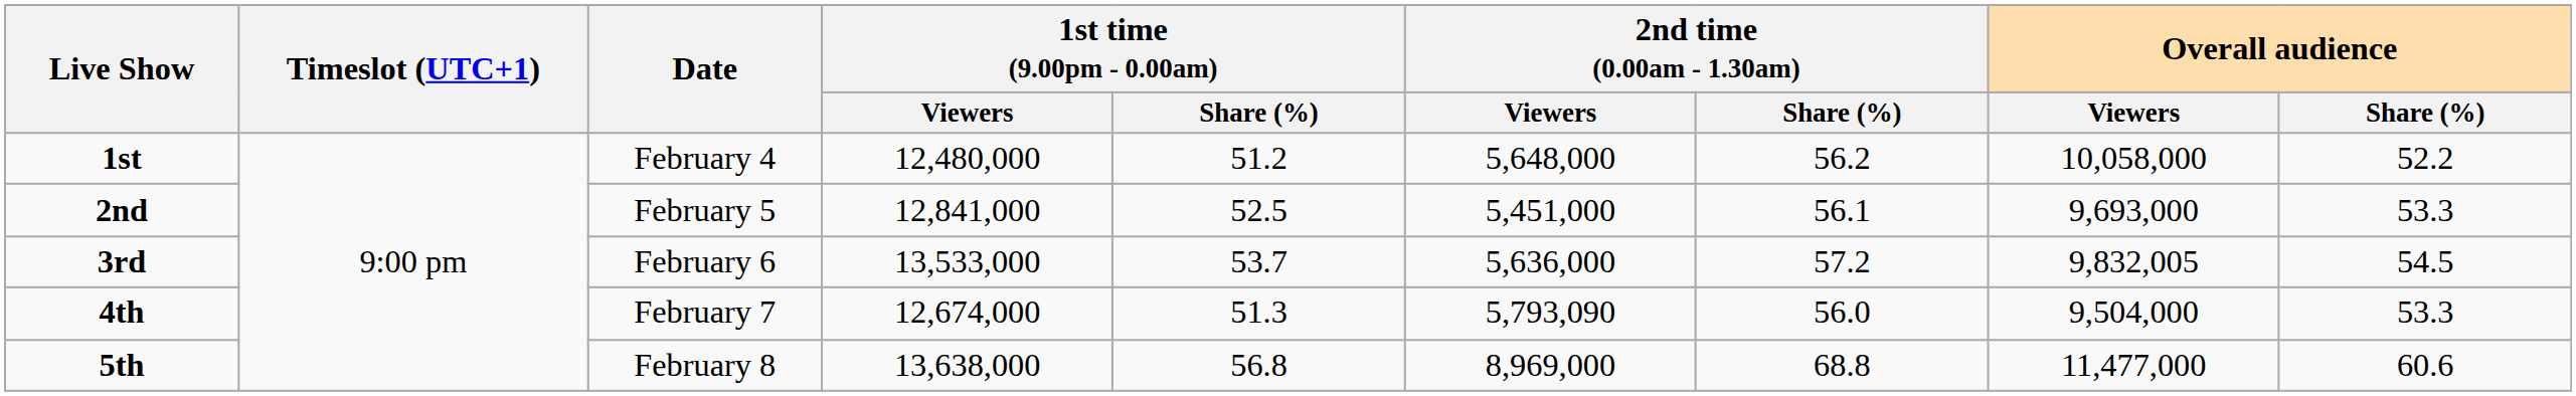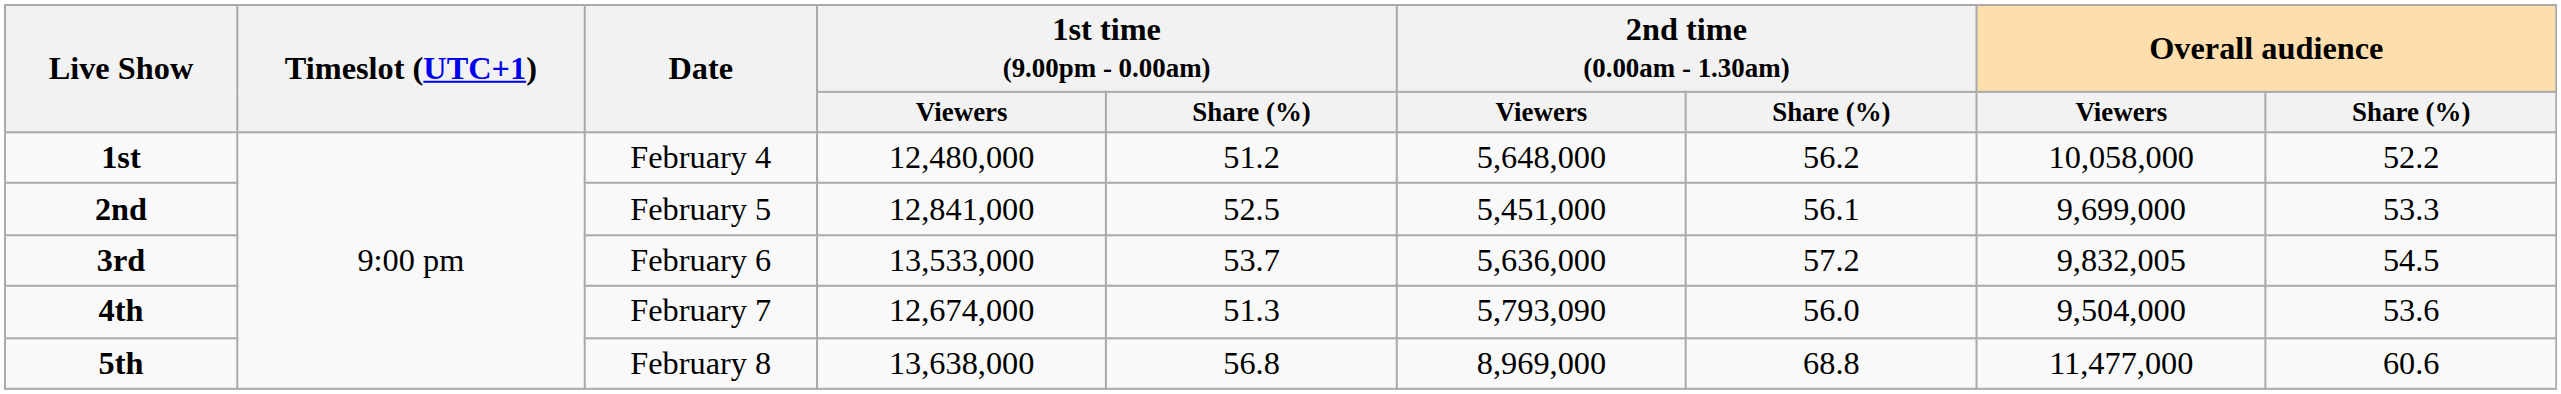 <table class="wikitable plainrowheaders" style="text-align:center; width:100%;">
 <tr>
 <th scope="col" style="width:8%;" rowspan="2">Live Show</th>
 <th scope="col" style="width:12%;" rowspan="2">Timeslot (<strong><a href='#'>UTC+1</a></strong>)</th>
 <th scope="col" style="width:8%;" rowspan="2">Date</th>
 <th scope="col" colspan=2>1st time <br> <small>(9.00pm - 0.00am)</small></th>
 <th scope="col" colspan=2>2nd time <br> <small>(0.00am - 1.30am)</small></th>
 <th scope="col" style="width:8%; background:#ffdead;" colspan=2>Overall audience</th>
 </tr>
 <tr>
 <th scope="col" span style="width:10%; font-size:smaller; line-height:100%;">Viewers</th>
 <th scope="col" span style="width:10%; font-size:smaller; line-height:100%;">Share (%)</th>
 <th scope="col" span style="width:10%; font-size:smaller; line-height:100%;">Viewers</th>
 <th scope="col" span style="width:10%; font-size:smaller; line-height:100%;">Share (%)</th>
 <th scope="col" span style="width:10%; font-size:smaller; line-height:100%;">Viewers</th>
 <th scope="col" span style="width:10%; font-size:smaller; line-height:100%;">Share (%)</th>
 </tr>
 <tr>
 <th style="background:#F9F9F9;text-align:center">1st</th>
 <td rowspan="8" style="text-align:center;">9:00 pm</td>
 <td>February 4</td>
 <td>12,480,000</td>
 <td>51.2</td>
 <td>5,648,000</td>
 <td>56.2</td>
 <td>10,058,000</td>
 <td>52.2</td>
 </tr>
 <tr>
 <th style="background:#F9F9F9;text-align:center">2nd</th>
 <td>February 5</td>
 <td>12,841,000</td>
 <td>52.5</td>
 <td>5,451,000</td>
 <td>56.1</td>
-<td>9,693,000</td>
+<td>9,699,000</td>
 <td>53.3</td>
 </tr>
 <tr>
 <th style="background:#F9F9F9;text-align:center">3rd</th>
 <td>February 6</td>
 <td>13,533,000</td>
 <td>53.7</td>
 <td>5,636,000</td>
 <td>57.2</td>
 <td>9,832,005</td>
 <td>54.5</td>
 </tr>
 <tr>
 <th style="background:#F9F9F9;text-align:center">4th</th>
 <td>February 7</td>
 <td>12,674,000</td>
 <td>51.3</td>
 <td>5,793,090</td>
 <td>56.0</td>
 <td>9,504,000</td>
-<td>53.3</td>
+<td>53.6</td>
 </tr>
 <tr>
 <th style="background:#F9F9F9;text-align:center">5th</th>
 <td>February 8</td>
 <td>13,638,000</td>
 <td>56.8</td>
 <td>8,969,000</td>
 <td>68.8</td>
 <td>11,477,000</td>
 <td>60.6</td>
 </tr>
 </table>
